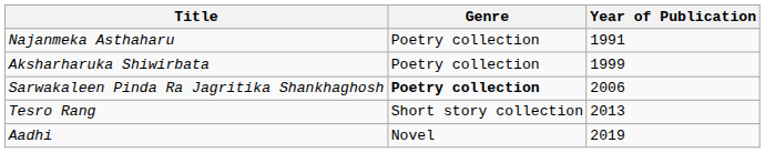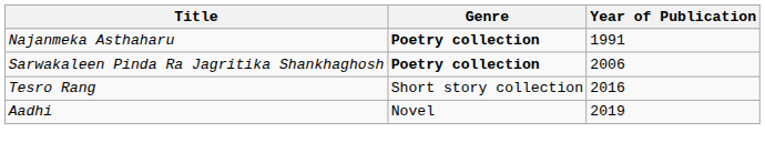 <table class="wikitable">
 <tr>
 <th>Title</th>
 <th>Genre</th>
 <th>Year of Publication</th>
 </tr>
 <tr>
 <td><em>Najanmeka Asthaharu</em></td>
-<td>Poetry collection</td>
+<td><strong>Poetry collection</strong></td>
 <td>1991</td>
-</tr>
-<tr>
-<td><em>Aksharharuka Shiwirbata</em></td>
-<td>Poetry collection</td>
-<td>1999</td>
 </tr>
 <tr>
 <td><em>Sarwakaleen Pinda Ra Jagritika Shankhaghosh</em></td>
 <td><strong>Poetry collection</strong></td>
 <td>2006</td>
 </tr>
 <tr>
 <td><em>Tesro Rang</em></td>
 <td>Short story collection</td>
-<td>2013</td>
+<td>2016</td>
 </tr>
 <tr>
 <td><em>Aadhi</em></td>
 <td>Novel</td>
 <td>2019</td>
 </tr>
 </table>
